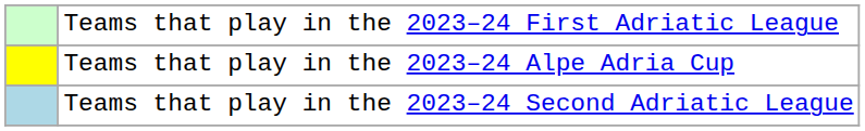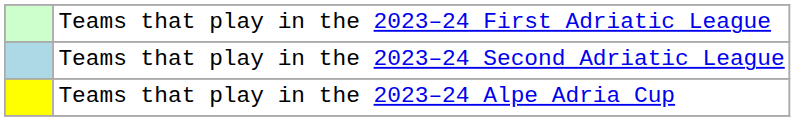 <table class="wikitable" style="font-size: 95%;text-align:center;">
 <tr>
 <td width="20" style="background: #ccffcc;"></td>
 <td align="left" bgcolor="#ffffff">Teams that play in the <a href='#'>2023–24 First Adriatic League</a></td>
 </tr>
 <tr>
+<td width="20" style="background: lightblue;"></td>
+<td align="left" bgcolor="#ffffff">Teams that play in the <a href='#'>2023–24 Second Adriatic League</a></td>
+</tr>
+<tr>
 <td width="20" style="background: yellow;"></td>
 <td align="left" bgcolor="#ffffff">Teams that play in the <a href='#'>2023–24 Alpe Adria Cup</a></td>
 </tr>
-<tr>
-<td width="20" style="background: lightblue;"></td>
-<td align="left" bgcolor="#ffffff">Teams that play in the <a href='#'>2023–24 Second Adriatic League</a></td>
-</tr>
 </table>
